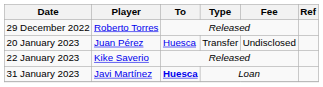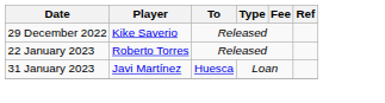 <table class="wikitable">
 <tr>
 <th>Date</th>
 <th>Player</th>
 <th>To</th>
 <th>Type</th>
 <th>Fee</th>
 <th>Ref</th>
 </tr>
 <tr>
 <td>29 December 2022</td>
-<td> <a href='#'>Roberto Torres</a></td>
+<td> <a href='#'>Kike Saverio</a></td>
 <td colspan=3 align=center><em>Released</em></td>
 <td align=center></td>
 </tr>
 <tr>
-<td>20 January 2023</td>
-<td> <a href='#'>Juan Pérez</a></td>
-<td><a href='#'>Huesca</a></td>
-<td align=center>Transfer</td>
-<td align=center>Undisclosed</td>
-<td align=center></td>
-</tr>
-<tr>
 <td>22 January 2023</td>
-<td> <a href='#'>Kike Saverio</a></td>
+<td> <a href='#'>Roberto Torres</a></td>
 <td colspan=3 align=center><em>Released</em></td>
 <td align=center></td>
 </tr>
 <tr>
 <td>31 January 2023</td>
 <td> <a href='#'>Javi Martínez</a></td>
-<td><strong><a href='#'>Huesca</a></strong></td>
+<td><a href='#'>Huesca</a></td>
 <td colspan=2 align=center><em>Loan</em></td>
 <td align=center></td>
 </tr>
 <tr>
 </tr>
 </table>
